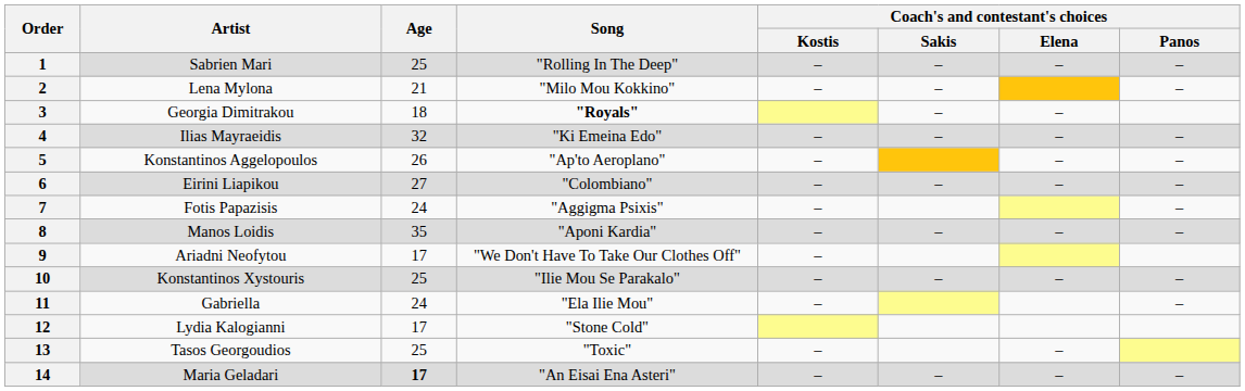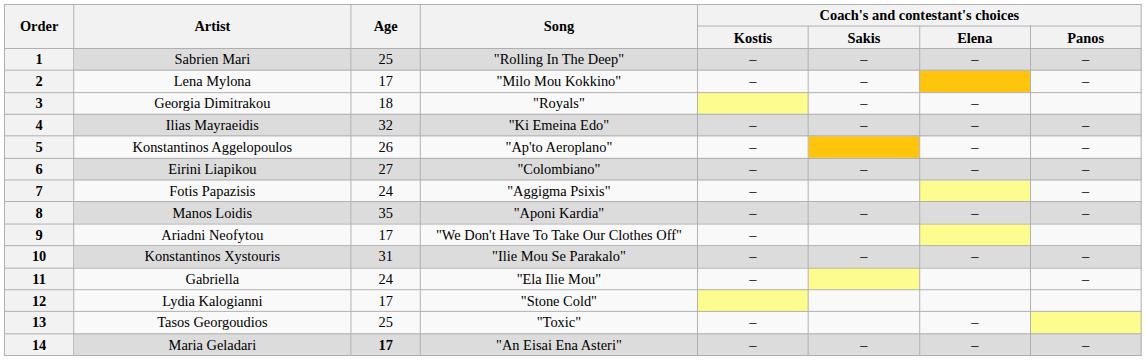 <table class="wikitable" style="text-align:center; line-height:17px; width:100%;">
 <tr>
 <th scope="col" rowspan="2" width="05%">Order</th>
 <th scope="col" rowspan="2" width="20%">Artist</th>
 <th scope="col" rowspan="2" width="05%">Age</th>
 <th scope="col" rowspan="2" width="20%">Song</th>
 <th scope="col" colspan="4" width="32%">Coach's and contestant's choices</th>
 </tr>
 <tr>
 <th width="08%">Kostis</th>
 <th width="08%">Sakis</th>
 <th width="08%">Elena</th>
 <th width="08%">Panos</th>
 </tr>
 <tr style="background: #DCDCDC;" |>
 <th>1</th>
 <td>Sabrien Mari</td>
 <td>25</td>
 <td>"Rolling In The Deep"</td>
 <td>–</td>
 <td>–</td>
 <td>–</td>
 <td>–</td>
 </tr>
 <tr>
 <th>2</th>
 <td>Lena Mylona</td>
-<td>21</td>
+<td>17</td>
 <td>"Milo Mou Kokkino"</td>
 <td>–</td>
 <td>–</td>
 <td style="background: #FFC50C;"></td>
 <td>–</td>
 </tr>
 <tr>
 <th>3</th>
 <td>Georgia Dimitrakou</td>
 <td>18</td>
-<td><strong>"Royals"</strong></td>
+<td>"Royals"</td>
 <td style="background: #fdfc8f;"></td>
 <td>–</td>
 <td>–</td>
 <td></td>
 </tr>
 <tr style="background: #DCDCDC;" |>
 <th>4</th>
 <td>Ilias Mayraeidis</td>
 <td>32</td>
 <td>"Ki Emeina Edo"</td>
 <td>–</td>
 <td>–</td>
 <td>–</td>
 <td>–</td>
 </tr>
 <tr>
 <th>5</th>
 <td>Konstantinos Aggelopoulos</td>
 <td>26</td>
 <td>"Ap'to Aeroplano"</td>
 <td>–</td>
 <td style="background: #FFC50C;"></td>
 <td>–</td>
 <td>–</td>
 </tr>
 <tr style="background: #DCDCDC;" |>
 <th>6</th>
 <td>Eirini Liapikou</td>
 <td>27</td>
 <td>"Colombiano"</td>
 <td>–</td>
 <td>–</td>
 <td>–</td>
 <td>–</td>
 </tr>
 <tr>
 <th>7</th>
 <td>Fotis Papazisis</td>
 <td>24</td>
 <td>"Aggigma Psixis"</td>
 <td>–</td>
 <td></td>
 <td style="background: #fdfc8f;"></td>
 <td>–</td>
 </tr>
 <tr style="background: #DCDCDC;" |>
 <th>8</th>
 <td>Manos Loidis</td>
 <td>35</td>
 <td>"Aponi Kardia"</td>
 <td>–</td>
 <td>–</td>
 <td>–</td>
 <td>–</td>
 </tr>
 <tr>
 <th>9</th>
 <td>Ariadni Neofytou</td>
 <td>17</td>
 <td>"We Don't Have To Take Our Clothes Off"</td>
 <td>–</td>
 <td></td>
 <td style="background: #fdfc8f;"></td>
 <td></td>
 </tr>
 <tr style="background: #DCDCDC;" |>
 <th>10</th>
 <td>Konstantinos Xystouris</td>
-<td>25</td>
+<td>31</td>
 <td>"Ilie Mou Se Parakalo"</td>
 <td>–</td>
 <td>–</td>
 <td>–</td>
 <td>–</td>
 </tr>
 <tr>
 <th>11</th>
 <td>Gabriella</td>
 <td>24</td>
 <td>"Ela Ilie Mou"</td>
 <td>–</td>
 <td style="background: #fdfc8f;"></td>
 <td></td>
 <td>–</td>
 </tr>
 <tr>
 <th>12</th>
 <td>Lydia Kalogianni</td>
 <td>17</td>
 <td>"Stone Cold"</td>
 <td style="background: #fdfc8f;"></td>
 <td></td>
 <td></td>
 <td></td>
 </tr>
 <tr>
 <th>13</th>
 <td>Tasos Georgoudios</td>
 <td>25</td>
 <td>"Toxic"</td>
 <td>–</td>
 <td></td>
 <td>–</td>
 <td style="background: #fdfc8f;"></td>
 </tr>
 <tr style="background: #DCDCDC;" |>
 <th>14</th>
 <td>Maria Geladari</td>
 <td><strong>17</strong></td>
 <td>"An Eisai Ena Asteri"</td>
 <td>–</td>
 <td>–</td>
 <td>–</td>
 <td>–</td>
 </tr>
 </table>
